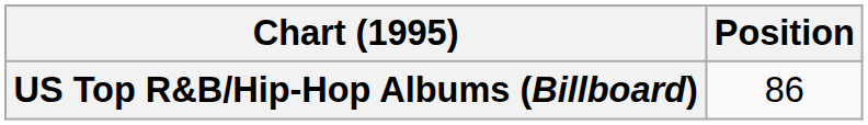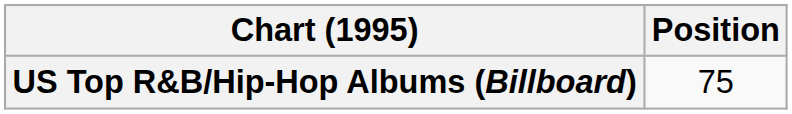 <table class="wikitable plainrowheaders" style="text-align:center">
 <tr>
 <th scope="col">Chart (1995)</th>
 <th scope="col">Position</th>
 </tr>
 <tr>
 <th scope="row">US Top R&B/Hip-Hop Albums (<em>Billboard</em>)</th>
-<td>86</td>
+<td>75</td>
 </tr>
 </table>
